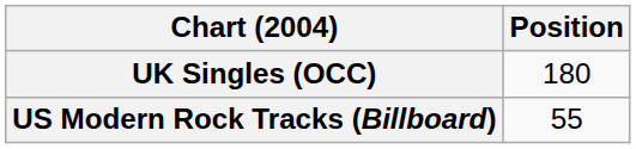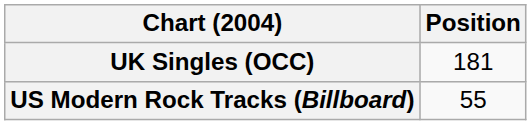 <table class="wikitable plainrowheaders" style="text-align:center">
 <tr>
 <th>Chart (2004)</th>
 <th>Position</th>
 </tr>
 <tr>
 <th scope="row">UK Singles (OCC)</th>
-<td>180</td>
+<td>181</td>
 </tr>
 <tr>
 <th scope="row">US Modern Rock Tracks (<em>Billboard</em>)</th>
 <td>55</td>
 </tr>
 </table>
